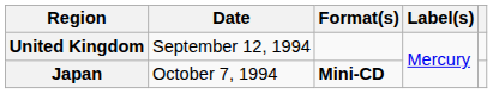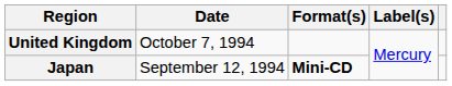 <table class="wikitable plainrowheaders">
 <tr>
 <th scope="col">Region</th>
 <th scope="col">Date</th>
 <th scope="col">Format(s)</th>
 <th scope="col">Label(s)</th>
 <th scope="col"></th>
 </tr>
 <tr>
 <th scope="row">United Kingdom</th>
-<td>September 12, 1994</td>
+<td>October 7, 1994</td>
 <td></td>
 <td rowspan="2"><a href='#'>Mercury</a></td>
 <td></td>
 </tr>
 <tr>
 <th scope="row">Japan</th>
-<td>October 7, 1994</td>
+<td>September 12, 1994</td>
 <td><strong>Mini-CD</strong></td>
 <td></td>
 </tr>
 </table>
